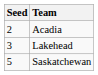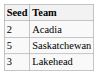 <table class="wikitable sortable" style="text-align: center;">
 <tr style="background:#efefef; text-align:center;">
 <th style="text-align:left">Seed</th>
 <th style="text-align:left">Team</th>
 </tr>
 <tr style="text-align:center">
 <td style="text-align:left">2</td>
 <td style="text-align:left">Acadia</td>
 </tr>
 <tr style="text-align:center">
+<td style="text-align:left">5</td>
+<td style="text-align:left">Saskatchewan</td>
+</tr>
+<tr style="text-align:center">
 <td style="text-align:left">3</td>
 <td style="text-align:left">Lakehead</td>
 </tr>
-<tr style="text-align:center">
-<td style="text-align:left">5</td>
-<td style="text-align:left">Saskatchewan</td>
-</tr>
 </table>
